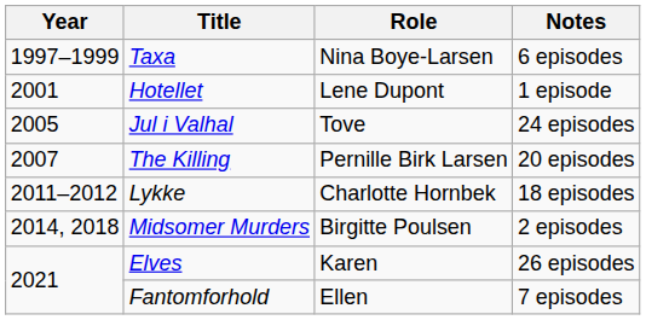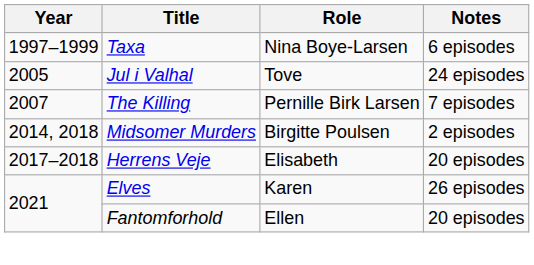 <table class="wikitable sortable">
 <tr>
 <th>Year</th>
 <th>Title</th>
 <th>Role</th>
 <th class="unsortable">Notes</th>
 </tr>
 <tr>
 <td>1997–1999</td>
 <td><em><a href='#'>Taxa</a></em></td>
 <td>Nina Boye-Larsen</td>
 <td>6 episodes</td>
 </tr>
 <tr>
-<td>2001</td>
-<td><em><a href='#'>Hotellet</a></em></td>
-<td>Lene Dupont</td>
-<td>1 episode</td>
-</tr>
-<tr>
 <td>2005</td>
 <td><em><a href='#'>Jul i Valhal</a></em></td>
 <td>Tove</td>
 <td>24 episodes</td>
 </tr>
 <tr>
 <td>2007</td>
 <td><em><a href='#'>The Killing</a></em></td>
 <td>Pernille Birk Larsen</td>
-<td>20 episodes</td>
-</tr>
-<tr>
-<td>2011–2012</td>
-<td><em>Lykke</em></td>
-<td>Charlotte Hornbek</td>
-<td>18 episodes</td>
+<td>7 episodes</td>
 </tr>
 <tr>
 <td>2014, 2018</td>
 <td><em><a href='#'>Midsomer Murders</a></em></td>
 <td>Birgitte Poulsen</td>
 <td>2 episodes</td>
+</tr>
+<tr>
+<td>2017–2018</td>
+<td><em><a href='#'>Herrens Veje</a></em></td>
+<td>Elisabeth</td>
+<td>20 episodes</td>
 </tr>
 <tr>
 <td rowspan=2>2021</td>
 <td><em><a href='#'>Elves</a></em></td>
 <td>Karen</td>
 <td>26 episodes</td>
 </tr>
 <tr>
 <td><em>Fantomforhold</em></td>
 <td>Ellen</td>
-<td>7 episodes</td>
+<td>20 episodes</td>
 </tr>
 </table>
